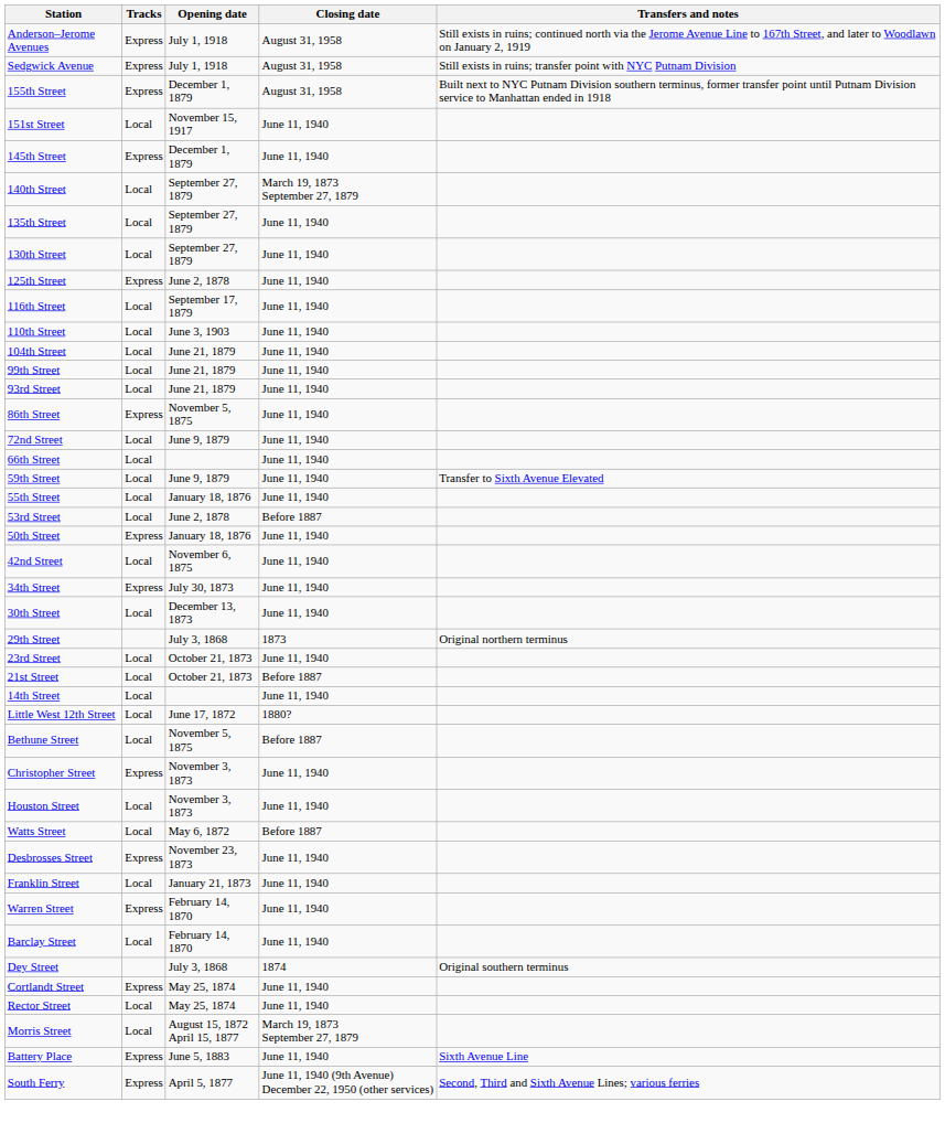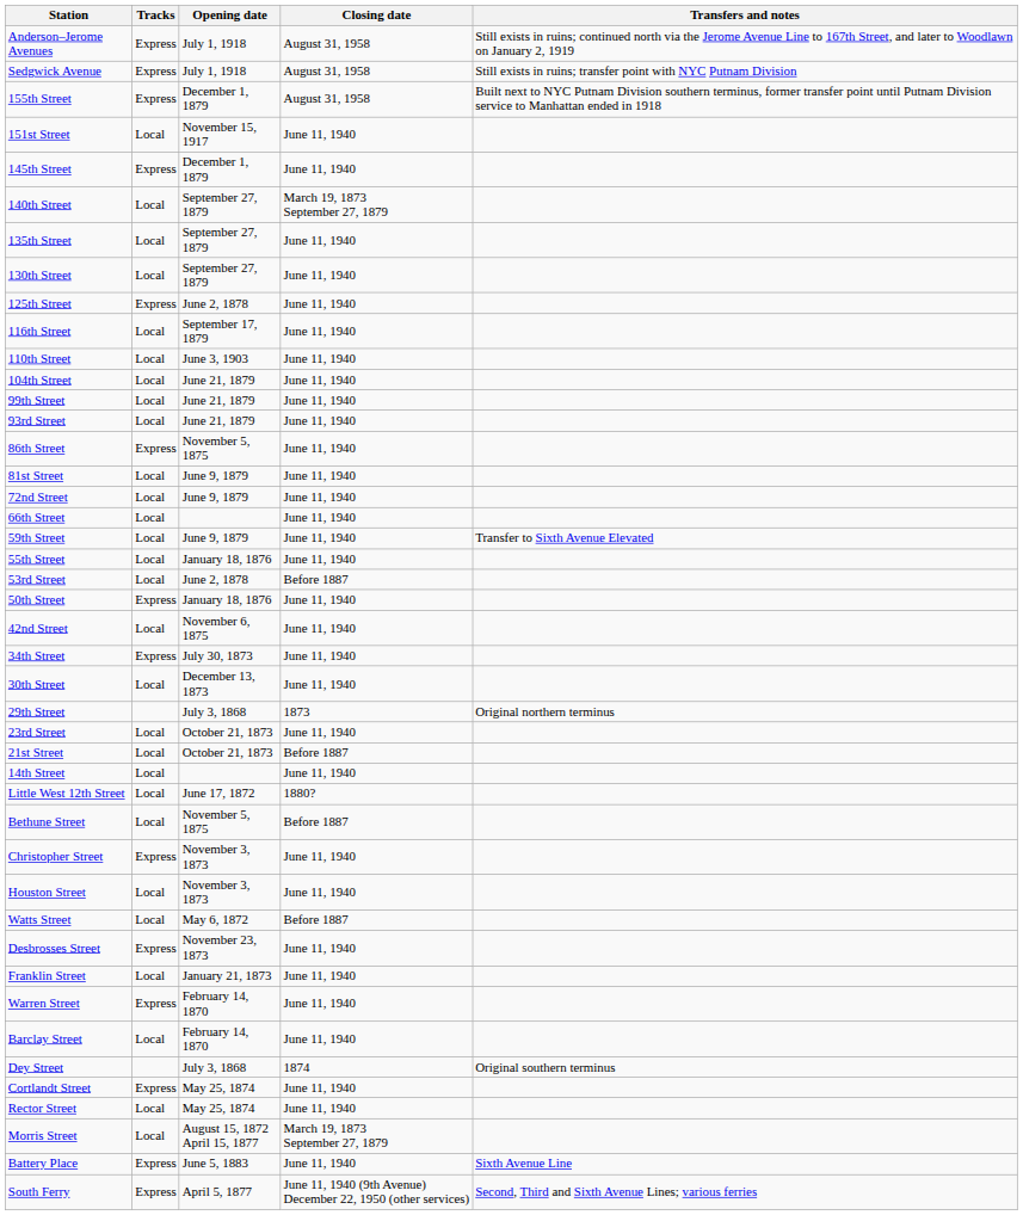 <table class="wikitable">
 <tr>
 <th>Station</th>
 <th>Tracks</th>
 <th>Opening date</th>
 <th>Closing date</th>
 <th>Transfers  and notes</th>
 </tr>
 <tr>
 <td><a href='#'>Anderson–Jerome Avenues</a></td>
 <td>Express</td>
 <td>July 1, 1918</td>
 <td>August 31, 1958</td>
 <td>Still exists in ruins; continued north via the <a href='#'>Jerome Avenue Line</a> to <a href='#'>167th Street</a>, and later to <a href='#'>Woodlawn</a> on January 2, 1919</td>
 </tr>
 <tr>
 <td><a href='#'>Sedgwick Avenue</a></td>
 <td>Express</td>
 <td>July 1, 1918</td>
 <td>August 31, 1958</td>
 <td>Still exists in ruins; transfer point with <a href='#'>NYC</a> <a href='#'>Putnam Division</a></td>
 </tr>
 <tr>
 <td><a href='#'>155th Street</a></td>
 <td>Express</td>
 <td>December 1, 1879</td>
 <td>August 31, 1958</td>
 <td>Built next to NYC Putnam Division southern terminus, former transfer point until Putnam Division service to Manhattan ended in 1918</td>
 </tr>
 <tr>
 <td><a href='#'>151st Street</a></td>
 <td>Local</td>
 <td>November 15, 1917</td>
 <td>June 11, 1940</td>
 <td></td>
 </tr>
 <tr>
 <td><a href='#'>145th Street</a></td>
 <td>Express</td>
 <td>December 1, 1879</td>
 <td>June 11, 1940</td>
 <td></td>
 </tr>
 <tr>
 <td><a href='#'>140th Street</a></td>
 <td>Local</td>
 <td>September 27, 1879</td>
 <td>March 19, 1873<br>September 27, 1879</td>
 <td></td>
 </tr>
 <tr>
 <td><a href='#'>135th Street</a></td>
 <td>Local</td>
 <td>September 27, 1879</td>
 <td>June 11, 1940</td>
 <td></td>
 </tr>
 <tr>
 <td><a href='#'>130th Street</a></td>
 <td>Local</td>
 <td>September 27, 1879</td>
 <td>June 11, 1940</td>
 <td></td>
 </tr>
 <tr>
 <td><a href='#'>125th Street</a></td>
 <td>Express</td>
 <td>June 2, 1878</td>
 <td>June 11, 1940</td>
 <td></td>
 </tr>
 <tr>
 <td><a href='#'>116th Street</a></td>
 <td>Local</td>
 <td>September 17, 1879</td>
 <td>June 11, 1940</td>
 <td></td>
 </tr>
 <tr>
 <td><a href='#'>110th Street</a></td>
 <td>Local</td>
 <td>June 3, 1903</td>
 <td>June 11, 1940</td>
 <td></td>
 </tr>
 <tr>
 <td><a href='#'>104th Street</a></td>
 <td>Local</td>
 <td>June 21, 1879</td>
 <td>June 11, 1940</td>
 <td></td>
 </tr>
 <tr>
 <td><a href='#'>99th Street</a></td>
 <td>Local</td>
 <td>June 21, 1879</td>
 <td>June 11, 1940</td>
 <td></td>
 </tr>
 <tr>
 <td><a href='#'>93rd Street</a></td>
 <td>Local</td>
 <td>June 21, 1879</td>
 <td>June 11, 1940</td>
 <td></td>
 </tr>
 <tr>
 <td><a href='#'>86th Street</a></td>
 <td>Express</td>
 <td>November 5, 1875</td>
+<td>June 11, 1940</td>
+<td></td>
+</tr>
+<tr>
+<td><a href='#'>81st Street</a></td>
+<td>Local</td>
+<td>June 9, 1879</td>
 <td>June 11, 1940</td>
 <td></td>
 </tr>
 <tr>
 <td><a href='#'>72nd Street</a></td>
 <td>Local</td>
 <td>June 9, 1879</td>
 <td>June 11, 1940</td>
 <td></td>
 </tr>
 <tr>
 <td><a href='#'>66th Street</a></td>
 <td>Local</td>
 <td></td>
 <td>June 11, 1940</td>
 <td></td>
 </tr>
 <tr>
 <td><a href='#'>59th Street</a></td>
 <td>Local</td>
 <td>June 9, 1879</td>
 <td>June 11, 1940</td>
 <td>Transfer to <a href='#'>Sixth Avenue Elevated</a></td>
 </tr>
 <tr>
 <td><a href='#'>55th Street</a></td>
 <td>Local</td>
 <td>January 18, 1876</td>
 <td>June 11, 1940</td>
 <td></td>
 </tr>
 <tr>
 <td><a href='#'>53rd Street</a></td>
 <td>Local</td>
 <td>June 2, 1878</td>
 <td>Before 1887</td>
 <td></td>
 </tr>
 <tr>
 <td><a href='#'>50th Street</a></td>
 <td>Express</td>
 <td>January 18, 1876</td>
 <td>June 11, 1940</td>
 <td></td>
 </tr>
 <tr>
 <td><a href='#'>42nd Street</a></td>
 <td>Local</td>
 <td>November 6, 1875</td>
 <td>June 11, 1940</td>
 <td></td>
 </tr>
 <tr>
 <td><a href='#'>34th Street</a></td>
 <td>Express</td>
 <td>July 30, 1873</td>
 <td>June 11, 1940</td>
 <td></td>
 </tr>
 <tr>
 <td><a href='#'>30th Street</a></td>
 <td>Local</td>
 <td>December 13, 1873</td>
 <td>June 11, 1940</td>
 <td></td>
 </tr>
 <tr>
 <td><a href='#'>29th Street</a></td>
 <td></td>
 <td>July 3, 1868</td>
 <td>1873</td>
 <td>Original northern terminus</td>
 </tr>
 <tr>
 <td><a href='#'>23rd Street</a></td>
 <td>Local</td>
 <td>October 21, 1873</td>
 <td>June 11, 1940</td>
 <td></td>
 </tr>
 <tr>
 <td><a href='#'>21st Street</a></td>
 <td>Local</td>
 <td>October 21, 1873</td>
 <td>Before 1887</td>
 <td></td>
 </tr>
 <tr>
 <td><a href='#'>14th Street</a></td>
 <td>Local</td>
 <td></td>
 <td>June 11, 1940</td>
 <td></td>
 </tr>
 <tr>
 <td><a href='#'>Little West 12th Street</a></td>
 <td>Local</td>
 <td>June 17, 1872</td>
 <td>1880?</td>
 <td></td>
 </tr>
 <tr>
 <td><a href='#'>Bethune Street</a></td>
 <td>Local</td>
 <td>November 5, 1875</td>
 <td>Before 1887</td>
 <td></td>
 </tr>
 <tr>
 <td><a href='#'>Christopher Street</a></td>
 <td>Express</td>
 <td>November 3, 1873</td>
 <td>June 11, 1940</td>
 <td></td>
 </tr>
 <tr>
 <td><a href='#'>Houston Street</a></td>
 <td>Local</td>
 <td>November 3, 1873</td>
 <td>June 11, 1940</td>
 <td></td>
 </tr>
 <tr>
 <td><a href='#'>Watts Street</a></td>
 <td>Local</td>
 <td>May 6, 1872</td>
 <td>Before 1887</td>
 <td></td>
 </tr>
 <tr>
 <td><a href='#'>Desbrosses Street</a></td>
 <td>Express</td>
 <td>November 23, 1873</td>
 <td>June 11, 1940</td>
 <td></td>
 </tr>
 <tr>
 <td><a href='#'>Franklin Street</a></td>
 <td>Local</td>
 <td>January 21, 1873</td>
 <td>June 11, 1940</td>
 <td></td>
 </tr>
 <tr>
 <td><a href='#'>Warren Street</a></td>
 <td>Express</td>
 <td>February 14, 1870</td>
 <td>June 11, 1940</td>
 <td></td>
 </tr>
 <tr>
 <td><a href='#'>Barclay Street</a></td>
 <td>Local</td>
 <td>February 14, 1870</td>
 <td>June 11, 1940</td>
 <td></td>
 </tr>
 <tr>
 <td><a href='#'>Dey Street</a></td>
 <td></td>
 <td>July 3, 1868</td>
 <td>1874</td>
 <td>Original southern terminus</td>
 </tr>
 <tr>
 <td><a href='#'>Cortlandt Street</a></td>
 <td>Express</td>
 <td>May 25, 1874</td>
 <td>June 11, 1940</td>
 <td></td>
 </tr>
 <tr>
 <td><a href='#'>Rector Street</a></td>
 <td>Local</td>
 <td>May 25, 1874</td>
 <td>June 11, 1940</td>
 <td></td>
 </tr>
 <tr>
 <td><a href='#'>Morris Street</a></td>
 <td>Local</td>
 <td>August 15, 1872<br>April 15, 1877</td>
 <td>March 19, 1873<br>September 27, 1879</td>
 <td></td>
 </tr>
 <tr>
 <td><a href='#'>Battery Place</a></td>
 <td>Express</td>
 <td>June 5, 1883</td>
 <td>June 11, 1940</td>
 <td><a href='#'>Sixth Avenue Line</a></td>
 </tr>
 <tr>
 <td><a href='#'>South Ferry</a></td>
 <td>Express</td>
 <td nowrap>April 5, 1877</td>
 <td nowrap>June 11, 1940 (9th Avenue)<br>December 22, 1950 (other services)</td>
 <td><a href='#'>Second</a>, <a href='#'>Third</a> and <a href='#'>Sixth Avenue</a> Lines; <a href='#'>various ferries</a></td>
 </tr>
 </table>
